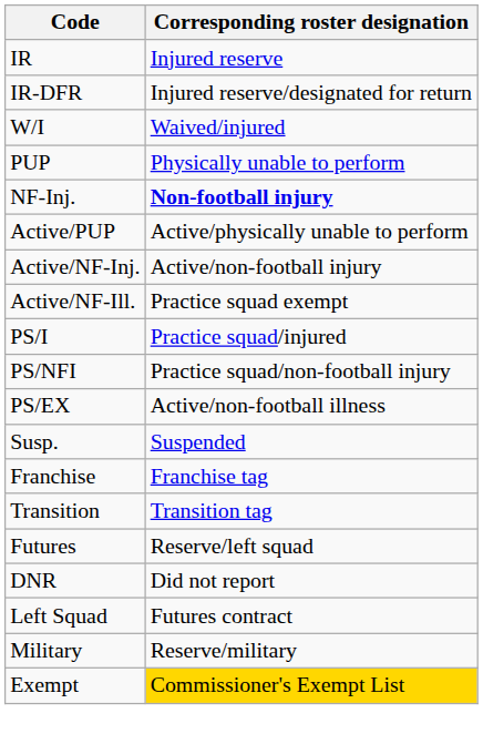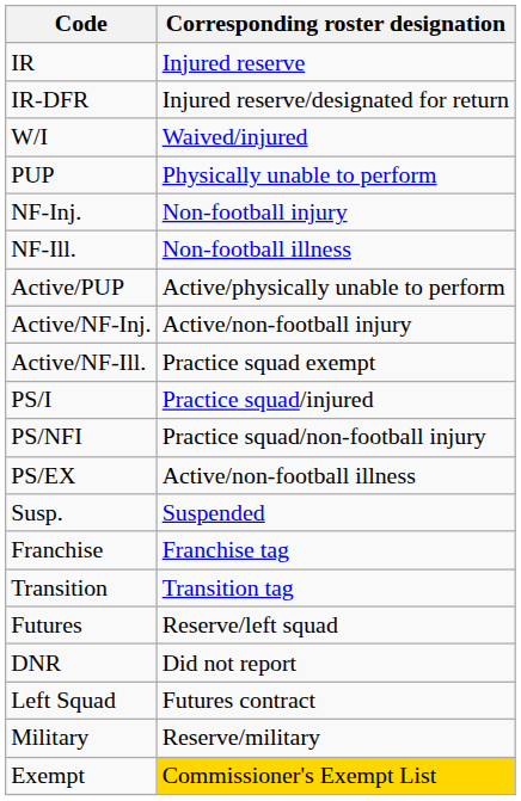 <table class="wikitable">
 <tr>
 <th>Code</th>
 <th>Corresponding roster designation</th>
 </tr>
 <tr>
 <td>IR</td>
 <td><a href='#'>Injured reserve</a></td>
 </tr>
 <tr>
 <td>IR-DFR</td>
 <td>Injured reserve/designated for return</td>
 </tr>
 <tr>
 <td>W/I</td>
 <td><a href='#'>Waived/injured</a></td>
 </tr>
 <tr>
 <td>PUP</td>
 <td><a href='#'>Physically unable to perform</a></td>
 </tr>
 <tr>
 <td>NF-Inj.</td>
-<td><strong><a href='#'>Non-football injury</a></strong></td>
+<td><a href='#'>Non-football injury</a></td>
+</tr>
+<tr>
+<td>NF-Ill.</td>
+<td><a href='#'>Non-football illness</a></td>
 </tr>
 <tr>
 <td>Active/PUP</td>
 <td>Active/physically unable to perform</td>
 </tr>
 <tr>
 <td>Active/NF-Inj.</td>
 <td>Active/non-football injury</td>
 </tr>
 <tr>
 <td>Active/NF-Ill.</td>
 <td>Practice squad exempt</td>
 </tr>
 <tr>
 <td>PS/I</td>
 <td><a href='#'>Practice squad</a>/injured</td>
 </tr>
 <tr>
 <td>PS/NFI</td>
 <td>Practice squad/non-football injury</td>
 </tr>
 <tr>
 <td>PS/EX</td>
 <td>Active/non-football illness</td>
 </tr>
 <tr>
 <td>Susp.</td>
 <td><a href='#'>Suspended</a></td>
 </tr>
 <tr>
 <td>Franchise</td>
 <td><a href='#'>Franchise tag</a></td>
 </tr>
 <tr>
 <td>Transition</td>
 <td><a href='#'>Transition tag</a></td>
 </tr>
 <tr>
 <td>Futures</td>
 <td>Reserve/left squad</td>
 </tr>
 <tr>
 <td>DNR</td>
 <td>Did not report</td>
 </tr>
 <tr>
 <td>Left Squad</td>
 <td>Futures contract</td>
 </tr>
 <tr>
 <td>Military</td>
 <td>Reserve/military</td>
 </tr>
 <tr>
 <td>Exempt</td>
 <td style="background: gold;">Commissioner's Exempt List</td>
 </tr>
 </table>
